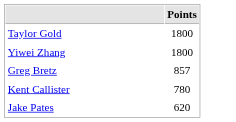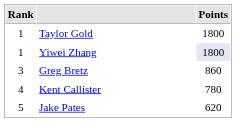 <table cellspacing="1" cellpadding="3" style="border:1px solid #aaa; font-size:90%;">
 <tr style="background:#e4e4e4;">
+<th style="border-bottom:1px solid #aaa; width:10px;">Rank</th>
 <th style="border-bottom:1px solid #aaa; width:200px;"></th>
 <th style="border-bottom:1px solid #aaa; width:20px;">Points</th>
 </tr>
 <tr>
+<td align=center>1</td>
 <td> <a href='#'>Taylor Gold</a></td>
 <td align=center>1800</td>
 </tr>
 <tr>
+<td align=center>1</td>
 <td> <a href='#'>Yiwei Zhang</a></td>
-<td align=center>1800</td>
+<td align=center style="background: lavender;">1800</td>
 </tr>
 <tr>
+<td align=center>3</td>
 <td> <a href='#'>Greg Bretz</a></td>
-<td align=center>857</td>
+<td align=center>860</td>
 </tr>
 <tr>
+<td align=center>4</td>
 <td> <a href='#'>Kent Callister</a></td>
 <td align=center>780</td>
 </tr>
 <tr>
+<td align=center>5</td>
 <td> <a href='#'>Jake Pates</a></td>
 <td align=center>620</td>
 </tr>
 </table>
